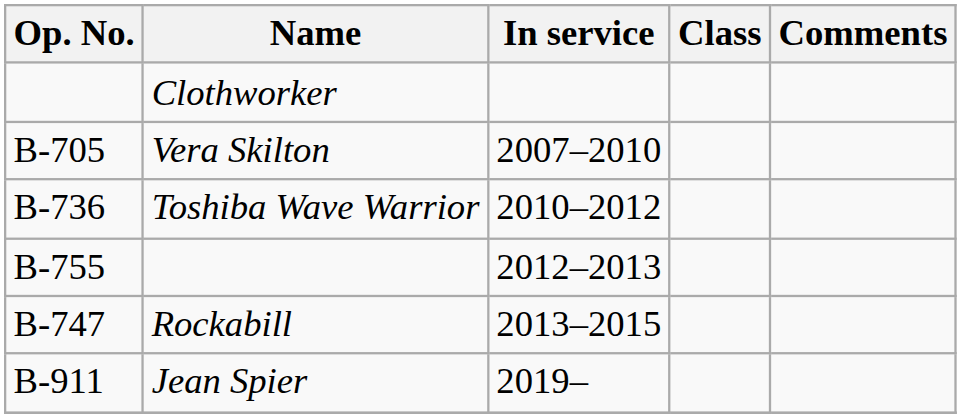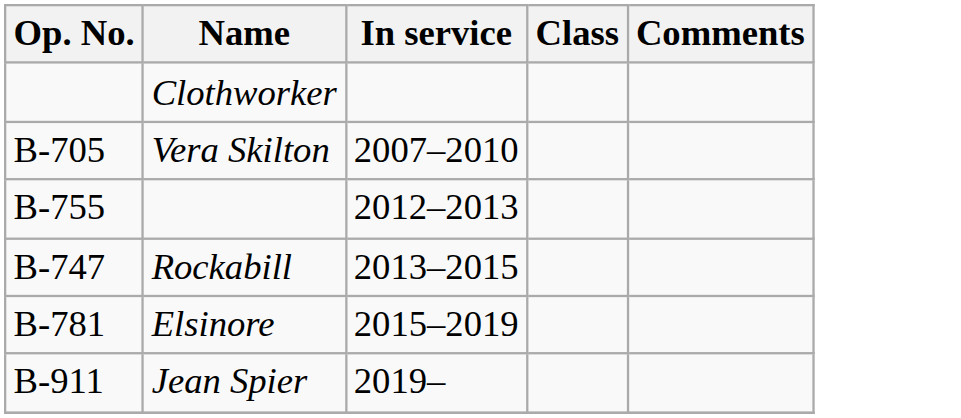 <table class="wikitable">
 <tr>
 <th>Op. No.</th>
 <th>Name</th>
 <th>In service</th>
 <th>Class</th>
 <th>Comments</th>
 </tr>
 <tr>
 <td></td>
 <td><em>Clothworker</em></td>
 <td></td>
 <td></td>
 <td></td>
 </tr>
 <tr>
 <td>B-705</td>
 <td><em>Vera Skilton</em></td>
 <td>2007–2010</td>
 <td></td>
 <td></td>
 </tr>
 <tr>
-<td>B-736</td>
-<td><em>Toshiba Wave Warrior</em></td>
-<td>2010–2012</td>
-<td></td>
-<td></td>
-</tr>
-<tr>
 <td>B-755</td>
 <td></td>
 <td>2012–2013</td>
 <td></td>
 <td></td>
 </tr>
 <tr>
 <td>B-747</td>
 <td><em>Rockabill</em></td>
 <td>2013–2015</td>
 <td></td>
 <td></td>
 </tr>
 <tr>
+<td>B-781</td>
+<td><em>Elsinore</em></td>
+<td>2015–2019</td>
+<td></td>
+<td></td>
+</tr>
+<tr>
 <td>B-911</td>
 <td><em>Jean Spier</em></td>
 <td>2019–</td>
 <td></td>
 <td></td>
 </tr>
 <tr>
 </tr>
 </table>
